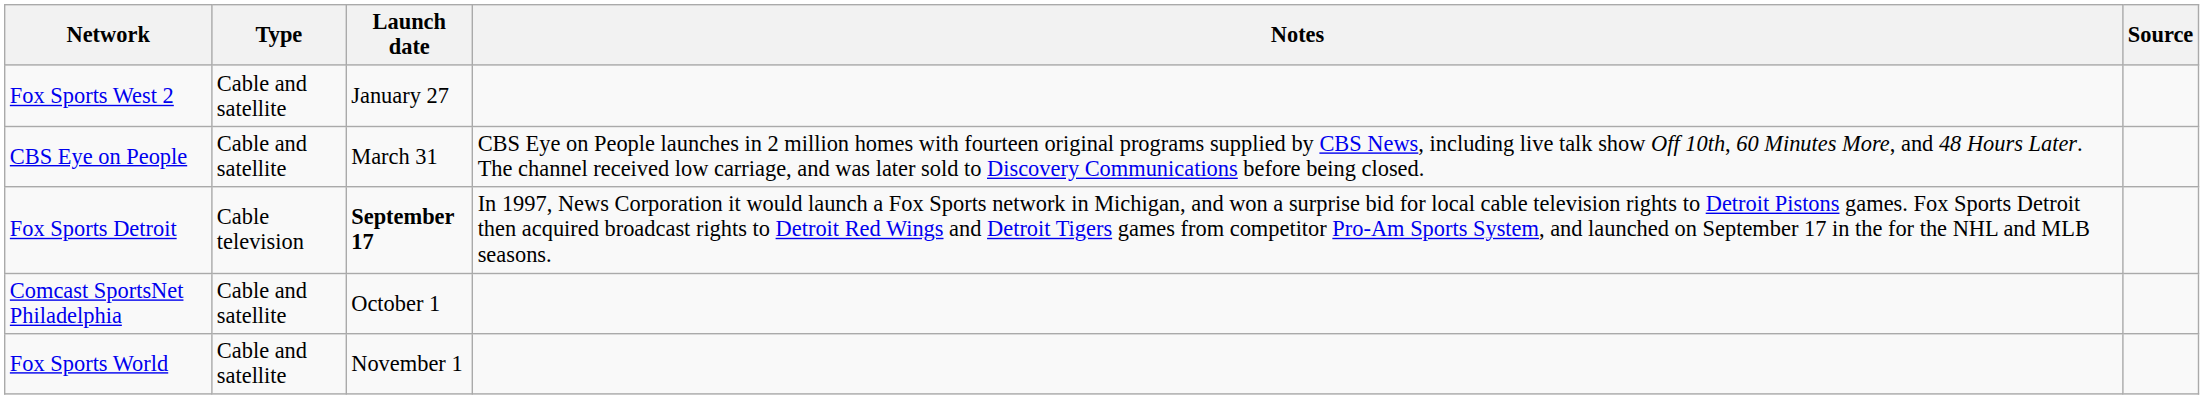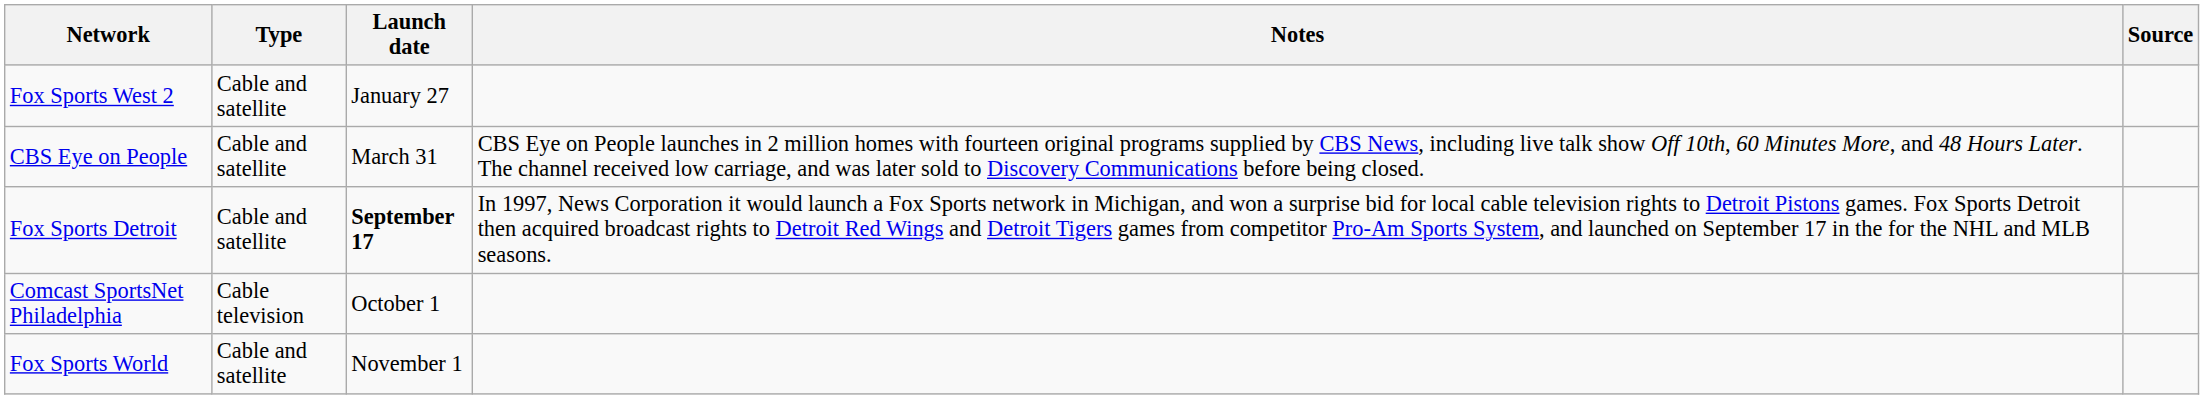 <table class="wikitable sortable">
 <tr>
 <th>Network</th>
 <th>Type</th>
 <th>Launch date</th>
 <th>Notes</th>
 <th>Source</th>
 </tr>
 <tr>
 <td><a href='#'>Fox Sports West 2</a></td>
 <td>Cable and satellite</td>
 <td>January 27</td>
 <td></td>
 <td></td>
 </tr>
 <tr>
 <td><a href='#'>CBS Eye on People</a></td>
 <td>Cable and satellite</td>
 <td>March 31</td>
 <td>CBS Eye on People launches in 2 million homes with fourteen original programs supplied by <a href='#'>CBS News</a>, including live talk show <em>Off 10th</em>, <em>60 Minutes More</em>, and <em>48 Hours Later</em>. The channel received low carriage, and was later sold to <a href='#'>Discovery Communications</a> before being closed.</td>
 <td></td>
 </tr>
 <tr>
 <td><a href='#'>Fox Sports Detroit</a></td>
-<td>Cable television</td>
+<td>Cable and satellite</td>
 <td><strong>September 17</strong></td>
 <td>In 1997, News Corporation it would launch a Fox Sports network in Michigan, and won a surprise bid for local cable television rights to <a href='#'>Detroit Pistons</a> games. Fox Sports Detroit then acquired broadcast rights to <a href='#'>Detroit Red Wings</a> and <a href='#'>Detroit Tigers</a> games from competitor <a href='#'>Pro-Am Sports System</a>, and launched on September 17 in the for the NHL and MLB seasons.</td>
 <td></td>
 </tr>
 <tr>
 <td><a href='#'>Comcast SportsNet Philadelphia</a></td>
-<td>Cable and satellite</td>
+<td>Cable television</td>
 <td>October 1</td>
 <td></td>
 <td></td>
 </tr>
 <tr>
 <td><a href='#'>Fox Sports World</a></td>
 <td>Cable and satellite</td>
 <td>November 1</td>
 <td></td>
 <td></td>
 </tr>
 </table>
